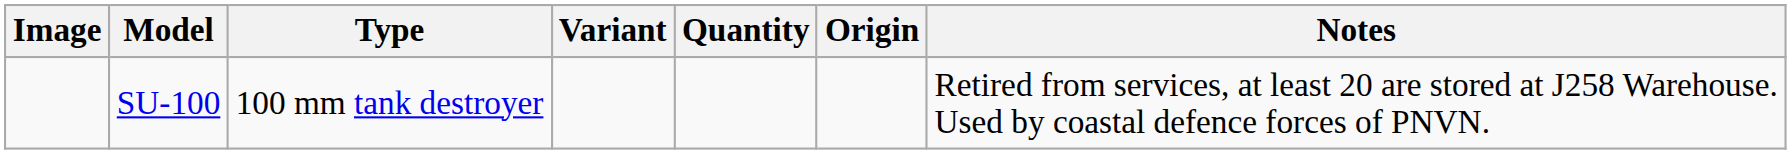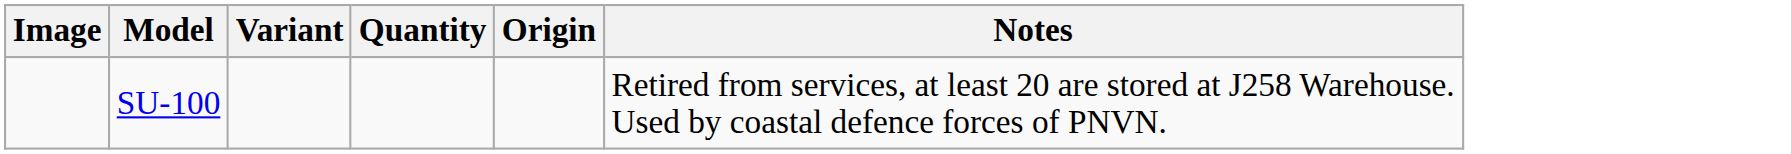 <table class="wikitable">
 <tr>
 <th>Image</th>
 <th>Model</th>
-<th>Type</th>
 <th>Variant</th>
 <th>Quantity</th>
 <th>Origin</th>
 <th>Notes</th>
 </tr>
 <tr>
 <td></td>
 <td><a href='#'>SU-100</a></td>
-<td>100 mm <a href='#'>tank destroyer</a></td>
 <td></td>
 <td></td>
 <td></td>
 <td>Retired from services, at least 20 are stored at J258 Warehouse.<br>Used by coastal defence forces of PNVN.</td>
 </tr>
 </table>
